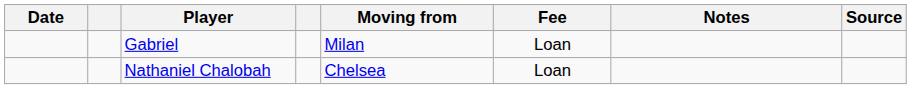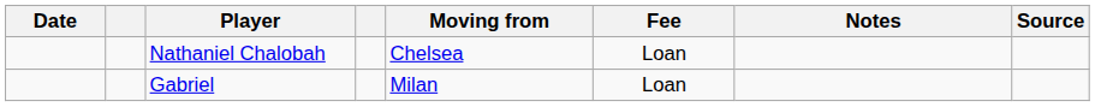 <table class="wikitable sortable">
 <tr>
 <th style="width:80px;">Date</th>
 <th style="width:30px;"></th>
 <th style="width:180px;">Player</th>
 <th style="width:20px;"></th>
 <th style="width:180px;">Moving from</th>
 <th style="width:120px;" class="unsortable">Fee</th>
 <th style="width:250px;" class="unsortable">Notes</th>
 <th style="width:20px;">Source</th>
 </tr>
 <tr>
 <td></td>
 <td align=center></td>
+<td> <a href='#'>Nathaniel Chalobah</a></td>
+<td></td>
+<td> <a href='#'>Chelsea</a></td>
+<td align=center>Loan</td>
+<td align=center></td>
+<td></td>
+</tr>
+<tr>
+<td></td>
+<td align=center></td>
 <td> <a href='#'>Gabriel</a></td>
 <td></td>
 <td> <a href='#'>Milan</a></td>
 <td align=center>Loan</td>
 <td align=center></td>
 <td></td>
 </tr>
-<tr>
-<td></td>
-<td align=center></td>
-<td> <a href='#'>Nathaniel Chalobah</a></td>
-<td></td>
-<td> <a href='#'>Chelsea</a></td>
-<td align=center>Loan</td>
-<td align=center></td>
-<td></td>
-</tr>
 </table>
